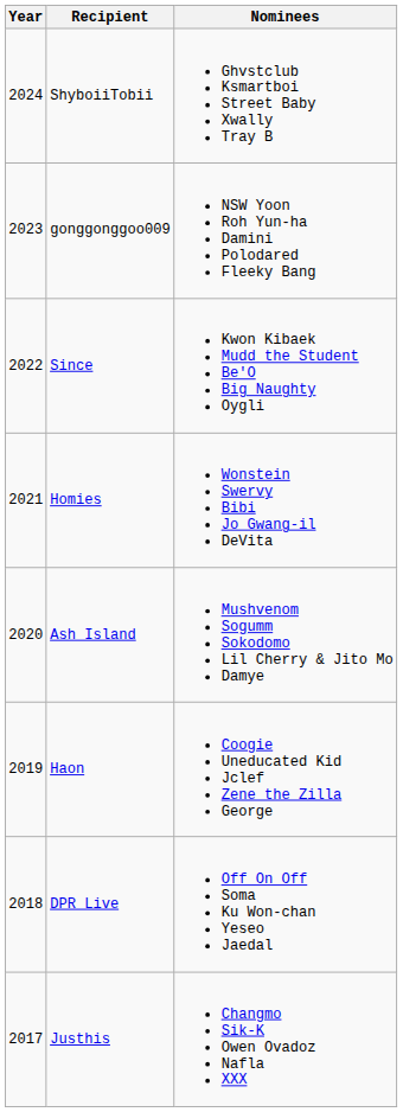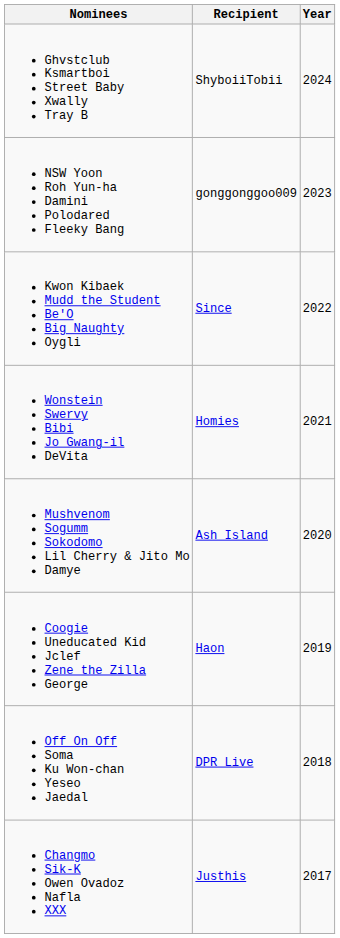 <table class="wikitable">
 <tr>
+<th>Nominees</th>
+<th>Recipient</th>
 <th>Year</th>
-<th>Recipient</th>
-<th>Nominees</th>
 </tr>
 <tr>
+<td><br><ul><li>Ghvstclub</li><li>Ksmartboi</li><li>Street Baby</li><li>Xwally</li><li>Tray B</li></ul></td>
+<td>ShyboiiTobii</td>
 <td>2024</td>
-<td>ShyboiiTobii</td>
-<td><br><ul><li>Ghvstclub</li><li>Ksmartboi</li><li>Street Baby</li><li>Xwally</li><li>Tray B</li></ul></td>
 </tr>
 <tr>
+<td><br><ul><li>NSW Yoon</li><li>Roh Yun-ha</li><li>Damini</li><li>Polodared</li><li>Fleeky Bang</li></ul></td>
+<td>gonggonggoo009</td>
 <td>2023</td>
-<td>gonggonggoo009</td>
-<td><br><ul><li>NSW Yoon</li><li>Roh Yun-ha</li><li>Damini</li><li>Polodared</li><li>Fleeky Bang</li></ul></td>
 </tr>
 <tr>
+<td><br><ul><li>Kwon Kibaek</li><li><a href='#'>Mudd the Student</a></li><li><a href='#'>Be'O</a></li><li><a href='#'>Big Naughty</a></li><li>Oygli</li></ul></td>
+<td><a href='#'>Since</a></td>
 <td>2022</td>
-<td><a href='#'>Since</a></td>
-<td><br><ul><li>Kwon Kibaek</li><li><a href='#'>Mudd the Student</a></li><li><a href='#'>Be'O</a></li><li><a href='#'>Big Naughty</a></li><li>Oygli</li></ul></td>
 </tr>
 <tr>
+<td><br><ul><li><a href='#'>Wonstein</a></li><li><a href='#'>Swervy</a></li><li><a href='#'>Bibi</a></li><li><a href='#'>Jo Gwang-il</a></li><li>DeVita</li></ul></td>
+<td><a href='#'>Homies</a></td>
 <td>2021</td>
-<td><a href='#'>Homies</a></td>
-<td><br><ul><li><a href='#'>Wonstein</a></li><li><a href='#'>Swervy</a></li><li><a href='#'>Bibi</a></li><li><a href='#'>Jo Gwang-il</a></li><li>DeVita</li></ul></td>
 </tr>
 <tr>
+<td><br><ul><li><a href='#'>Mushvenom</a></li><li><a href='#'>Sogumm</a></li><li><a href='#'>Sokodomo</a></li><li>Lil Cherry & Jito Mo</li><li>Damye</li></ul></td>
+<td><a href='#'>Ash Island</a></td>
 <td>2020</td>
-<td><a href='#'>Ash Island</a></td>
-<td><br><ul><li><a href='#'>Mushvenom</a></li><li><a href='#'>Sogumm</a></li><li><a href='#'>Sokodomo</a></li><li>Lil Cherry & Jito Mo</li><li>Damye</li></ul></td>
 </tr>
 <tr>
+<td><br><ul><li><a href='#'>Coogie</a></li><li>Uneducated Kid</li><li>Jclef</li><li><a href='#'>Zene the Zilla</a></li><li>George</li></ul></td>
+<td><a href='#'>Haon</a></td>
 <td>2019</td>
-<td><a href='#'>Haon</a></td>
-<td><br><ul><li><a href='#'>Coogie</a></li><li>Uneducated Kid</li><li>Jclef</li><li><a href='#'>Zene the Zilla</a></li><li>George</li></ul></td>
 </tr>
 <tr>
+<td><br><ul><li><a href='#'>Off On Off</a></li><li>Soma</li><li>Ku Won-chan</li><li>Yeseo</li><li>Jaedal</li></ul></td>
+<td><a href='#'>DPR Live</a></td>
 <td>2018</td>
-<td><a href='#'>DPR Live</a></td>
-<td><br><ul><li><a href='#'>Off On Off</a></li><li>Soma</li><li>Ku Won-chan</li><li>Yeseo</li><li>Jaedal</li></ul></td>
 </tr>
 <tr>
+<td><br><ul><li><a href='#'>Changmo</a></li><li><a href='#'>Sik-K</a></li><li>Owen Ovadoz</li><li>Nafla</li><li><a href='#'>XXX</a></li></ul></td>
+<td><a href='#'>Justhis</a></td>
 <td>2017</td>
-<td><a href='#'>Justhis</a></td>
-<td><br><ul><li><a href='#'>Changmo</a></li><li><a href='#'>Sik-K</a></li><li>Owen Ovadoz</li><li>Nafla</li><li><a href='#'>XXX</a></li></ul></td>
 </tr>
 </table>
